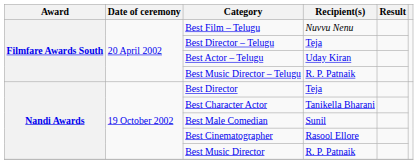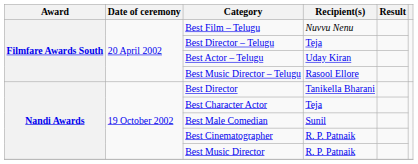 <table class="wikitable plainrowheaders sortable">
 <tr>
 <th scope="col">Award</th>
 <th scope="col">Date of ceremony</th>
 <th scope="col">Category</th>
 <th scope="col">Recipient(s)</th>
 <th scope="col" class="unsortable">Result</th>
 <th scope="col" class="unsortable"></th>
 </tr>
 <tr>
 <th scope="row" rowspan="4"><a href='#'>Filmfare Awards South</a></th>
 <td rowspan="4"><a href='#'>20 April 2002</a></td>
 <td><a href='#'>Best Film – Telugu</a></td>
 <td><em>Nuvvu Nenu</em></td>
 <td></td>
 <td style="text-align:center;" rowspan="4"><br></td>
 </tr>
 <tr>
 <td><a href='#'>Best Director – Telugu</a></td>
 <td><a href='#'>Teja</a></td>
 <td></td>
 </tr>
 <tr>
 <td><a href='#'>Best Actor – Telugu</a></td>
 <td><a href='#'>Uday Kiran</a></td>
 <td></td>
 </tr>
 <tr>
 <td><a href='#'>Best Music Director – Telugu</a></td>
-<td><a href='#'>R. P. Patnaik</a></td>
+<td><a href='#'>Rasool Ellore</a></td>
 <td></td>
 </tr>
 <tr>
 <th scope="row" rowspan="5"><a href='#'>Nandi Awards</a></th>
 <td rowspan="5"><a href='#'>19 October 2002</a></td>
 <td><a href='#'>Best Director</a></td>
-<td><a href='#'>Teja</a></td>
+<td><a href='#'>Tanikella Bharani</a></td>
 <td></td>
 <td style="text-align:center;" rowspan="5"></td>
 </tr>
 <tr>
 <td><a href='#'>Best Character Actor</a></td>
-<td><a href='#'>Tanikella Bharani</a></td>
+<td><a href='#'>Teja</a></td>
 <td></td>
 </tr>
 <tr>
 <td><a href='#'>Best Male Comedian</a></td>
 <td><a href='#'>Sunil</a></td>
 <td></td>
 </tr>
 <tr>
 <td><a href='#'>Best Cinematographer</a></td>
-<td><a href='#'>Rasool Ellore</a></td>
+<td><a href='#'>R. P. Patnaik</a></td>
 <td></td>
 </tr>
 <tr>
 <td><a href='#'>Best Music Director</a></td>
 <td><a href='#'>R. P. Patnaik</a></td>
 <td></td>
 </tr>
 <tr>
 </tr>
 </table>
